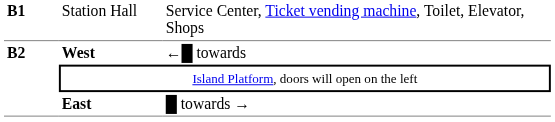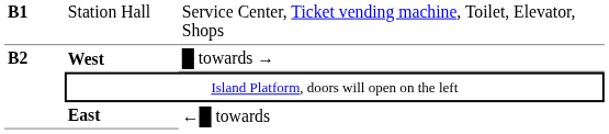 <table table border=0 cellspacing=0 cellpadding=3>
 <tr>
 <td style="border-bottom:solid 1px gray;border-top:solid 0px gray;" width=50 valign=top><strong>B1</strong></td>
 <td style="border-top:solid 0px gray;border-bottom:solid 1px gray;" width=100 valign=top>Station Hall</td>
 <td style="border-top:solid 0px gray;border-bottom:solid 1px gray;" width=390 valign=top>Service Center, <a href='#'>Ticket vending machine</a>, Toilet, Elevator, Shops</td>
 </tr>
 <tr>
 <td style="border-top:solid 0px gray;border-bottom:solid 1px gray;" width=50 rowspan=3 valign=top><strong>B2</strong></td>
 <td style="border-top:solid 0px gray;" width=100><strong>West</strong></td>
-<td style="border-top:solid 0px gray;" width=390>←<span>█</span> towards </td>
+<td style="border-bottom:solid 1px gray;"><span>█</span> towards →</td>
 </tr>
 <tr>
 <td style="border-top:solid 2px black;border-right:solid 2px black;border-left:solid 2px black;border-bottom:solid 2px black;text-align:center;" colspan=2><small><a href='#'>Island Platform</a>, doors will open on the left</small></td>
 </tr>
 <tr>
 <td style="border-bottom:solid 1px gray;"><strong>East</strong></td>
-<td style="border-bottom:solid 1px gray;"><span>█</span> towards →</td>
+<td style="border-top:solid 0px gray;" width=390>←<span>█</span> towards </td>
 </tr>
 </table>
